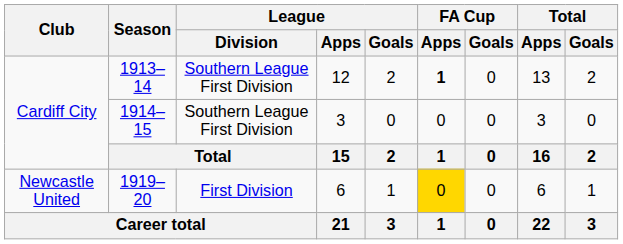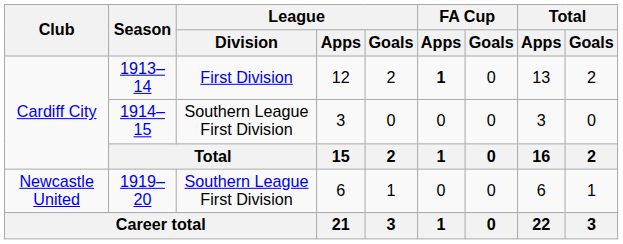 <table class="wikitable" style="text-align: center">
 <tr>
 <th rowspan="2">Club</th>
 <th rowspan="2">Season</th>
 <th colspan="3">League</th>
 <th colspan="2">FA Cup</th>
 <th colspan="2">Total</th>
 </tr>
 <tr>
 <th>Division</th>
 <th>Apps</th>
 <th>Goals</th>
 <th>Apps</th>
 <th>Goals</th>
 <th>Apps</th>
 <th>Goals</th>
 </tr>
 <tr>
 <td rowspan="3"><a href='#'>Cardiff City</a></td>
 <td><a href='#'>1913–14</a></td>
-<td><a href='#'>Southern League</a> First Division</td>
+<td><a href='#'>First Division</a></td>
 <td>12</td>
 <td>2</td>
 <td><strong>1</strong></td>
 <td>0</td>
 <td>13</td>
 <td>2</td>
 </tr>
 <tr>
 <td><a href='#'>1914–15</a></td>
 <td>Southern League First Division</td>
 <td>3</td>
 <td>0</td>
 <td>0</td>
 <td>0</td>
 <td>3</td>
 <td>0</td>
 </tr>
 <tr>
 <th colspan="2">Total</th>
 <th>15</th>
 <th>2</th>
 <th>1</th>
 <th>0</th>
 <th>16</th>
 <th>2</th>
 </tr>
 <tr>
 <td><a href='#'>Newcastle United</a></td>
 <td><a href='#'>1919–20</a></td>
-<td><a href='#'>First Division</a></td>
+<td><a href='#'>Southern League</a> First Division</td>
 <td>6</td>
 <td>1</td>
-<td style="background: gold;">0</td>
+<td>0</td>
 <td>0</td>
 <td>6</td>
 <td>1</td>
 </tr>
 <tr>
 <th colspan="3">Career total</th>
 <th>21</th>
 <th>3</th>
 <th>1</th>
 <th>0</th>
 <th>22</th>
 <th>3</th>
 </tr>
 </table>
